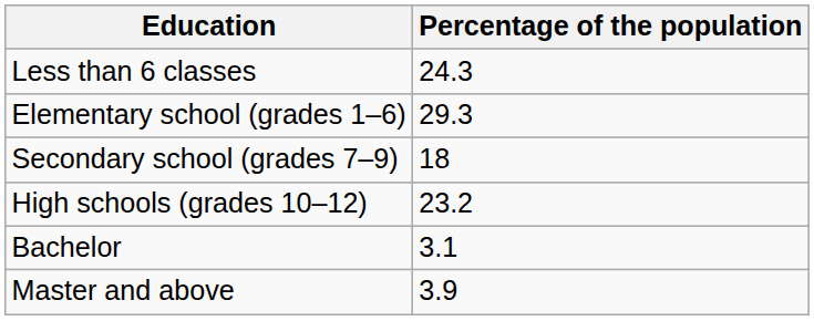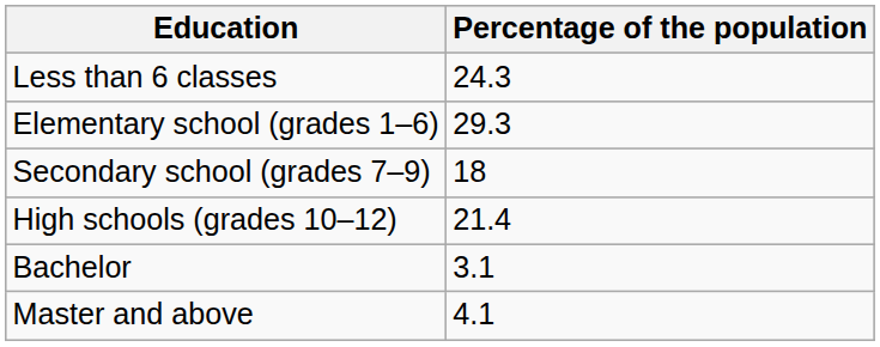 <table Class = "wikitable">
 <tr>
 <th>Education</th>
 <th>Percentage of the population</th>
 </tr>
 <tr>
 <td>Less than 6 classes</td>
 <td>24.3</td>
 </tr>
 <tr>
 <td>Elementary school (grades 1–6)</td>
 <td>29.3</td>
 </tr>
 <tr>
 <td>Secondary school (grades 7–9)</td>
 <td>18</td>
 </tr>
 <tr>
 <td>High schools (grades 10–12)</td>
-<td>23.2</td>
+<td>21.4</td>
 </tr>
 <tr>
 <td>Bachelor</td>
 <td>3.1</td>
 </tr>
 <tr>
 <td>Master and above</td>
-<td>3.9</td>
+<td>4.1</td>
 </tr>
 </table>
